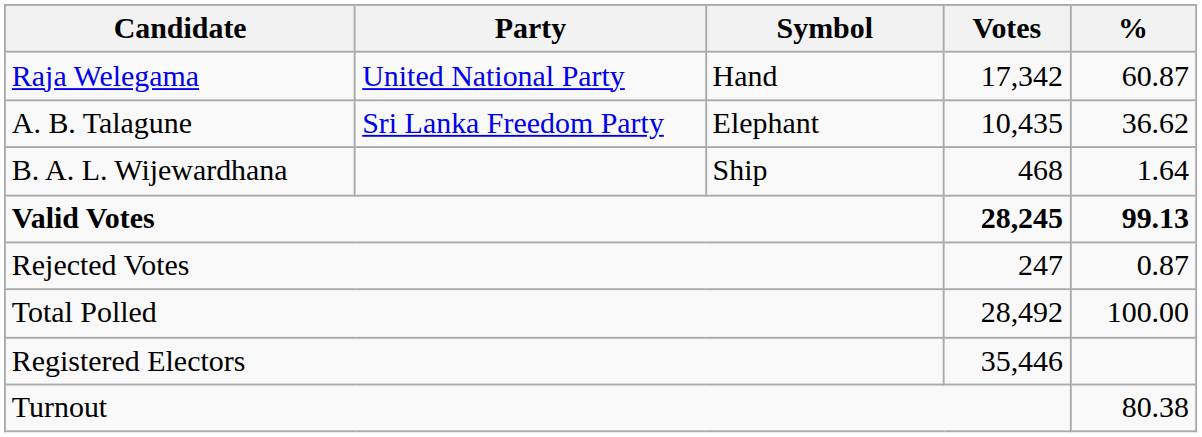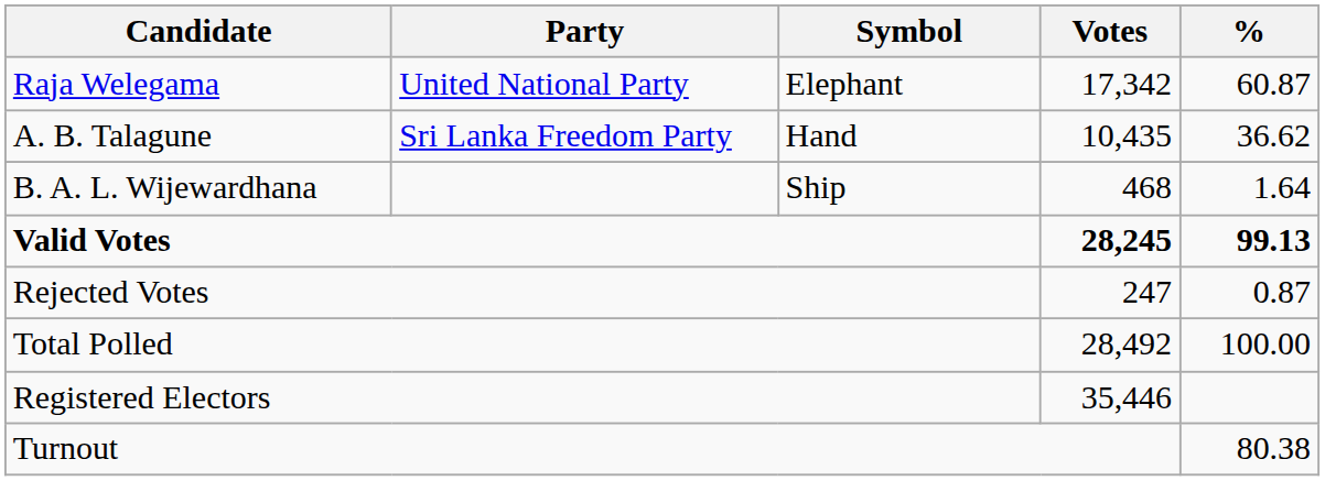 <table class="wikitable" border="1" style="text-align:right;">
 <tr>
 <th align=left width="180">Candidate</th>
 <th align=left width="180">Party</th>
 <th align=left width="120">Symbol</th>
 <th align=left width="60">Votes</th>
 <th align=left width="60">%</th>
 </tr>
 <tr>
 <td align=left><a href='#'>Raja Welegama</a></td>
 <td align=left><a href='#'>United National Party</a></td>
-<td align=left>Hand</td>
+<td align=left>Elephant</td>
 <td>17,342</td>
 <td>60.87</td>
 </tr>
 <tr>
 <td align=left>A. B. Talagune</td>
 <td align=left><a href='#'>Sri Lanka Freedom Party</a></td>
-<td align=left>Elephant</td>
+<td align=left>Hand</td>
 <td>10,435</td>
 <td>36.62</td>
 </tr>
 <tr>
 <td align=left>B. A. L. Wijewardhana</td>
 <td align=left></td>
 <td align=left>Ship</td>
 <td>468</td>
 <td>1.64</td>
 </tr>
 <tr>
 <td align=left colspan=3><strong>Valid Votes</strong></td>
 <td><strong>28,245</strong></td>
 <td><strong>99.13</strong></td>
 </tr>
 <tr>
 <td align=left colspan=3>Rejected Votes</td>
 <td>247</td>
 <td>0.87</td>
 </tr>
 <tr>
 <td align=left colspan=3>Total Polled</td>
 <td>28,492</td>
 <td>100.00</td>
 </tr>
 <tr>
 <td align=left colspan=3>Registered Electors</td>
 <td>35,446</td>
 <td></td>
 </tr>
 <tr>
 <td align=left colspan=4>Turnout</td>
 <td>80.38</td>
 </tr>
 </table>
